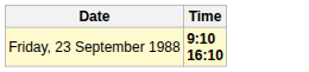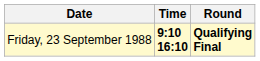 <table class="wikitable">
 <tr>
 <th>Date</th>
 <th>Time</th>
+<th>Round</th>
 </tr>
 <tr style=background:lemonchiffon>
 <td>Friday, 23 September 1988</td>
 <td><strong>9:10</strong><br><strong>16:10</strong></td>
+<td><strong>Qualifying</strong><br><strong>Final</strong></td>
 </tr>
 </table>
